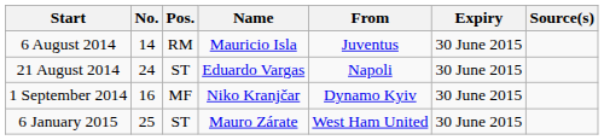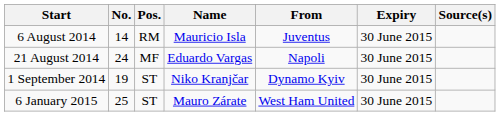 <table class="wikitable" style="text-align:center">
 <tr>
 <th>Start</th>
 <th>No.</th>
 <th>Pos.</th>
 <th>Name</th>
 <th>From</th>
 <th>Expiry</th>
 <th>Source(s)</th>
 </tr>
 <tr>
 <td>6 August 2014</td>
 <td>14</td>
 <td>RM</td>
 <td> <a href='#'>Mauricio Isla</a></td>
 <td> <a href='#'>Juventus</a></td>
 <td>30 June 2015</td>
 <td></td>
 </tr>
 <tr>
 <td>21 August 2014</td>
 <td>24</td>
-<td>ST</td>
+<td>MF</td>
 <td> <a href='#'>Eduardo Vargas</a></td>
 <td> <a href='#'>Napoli</a></td>
 <td>30 June 2015</td>
 <td></td>
 </tr>
 <tr>
 <td>1 September 2014</td>
-<td>16</td>
-<td>MF</td>
+<td>19</td>
+<td>ST</td>
 <td> <a href='#'>Niko Kranjčar</a></td>
 <td> <a href='#'>Dynamo Kyiv</a></td>
 <td>30 June 2015</td>
 <td></td>
 </tr>
 <tr>
 <td>6 January 2015</td>
 <td>25</td>
 <td>ST</td>
 <td> <a href='#'>Mauro Zárate</a></td>
 <td> <a href='#'>West Ham United</a></td>
 <td>30 June 2015</td>
 <td></td>
 </tr>
 </table>
